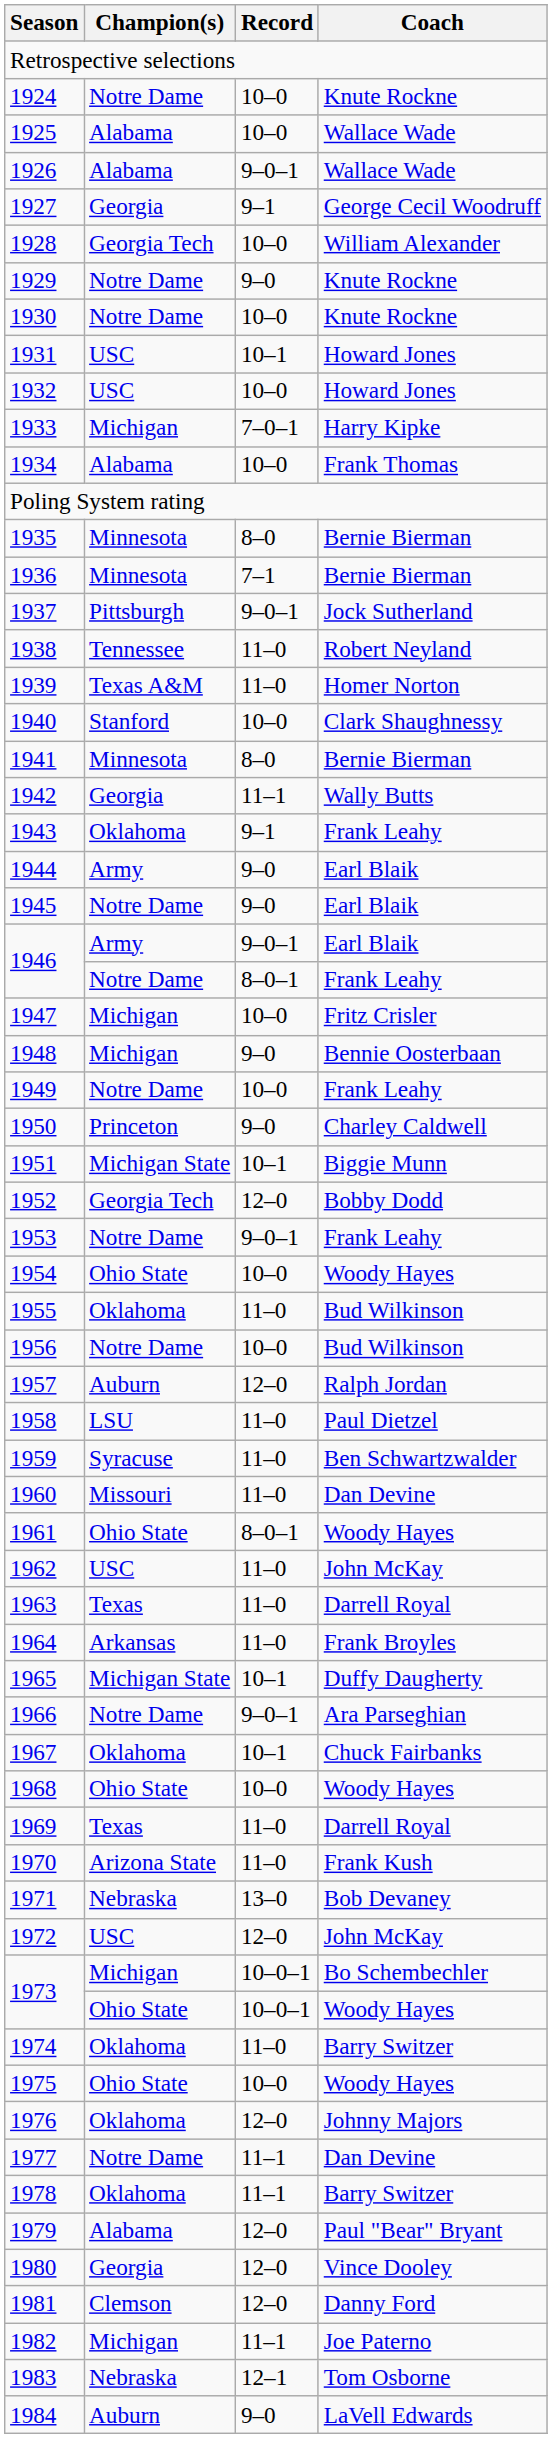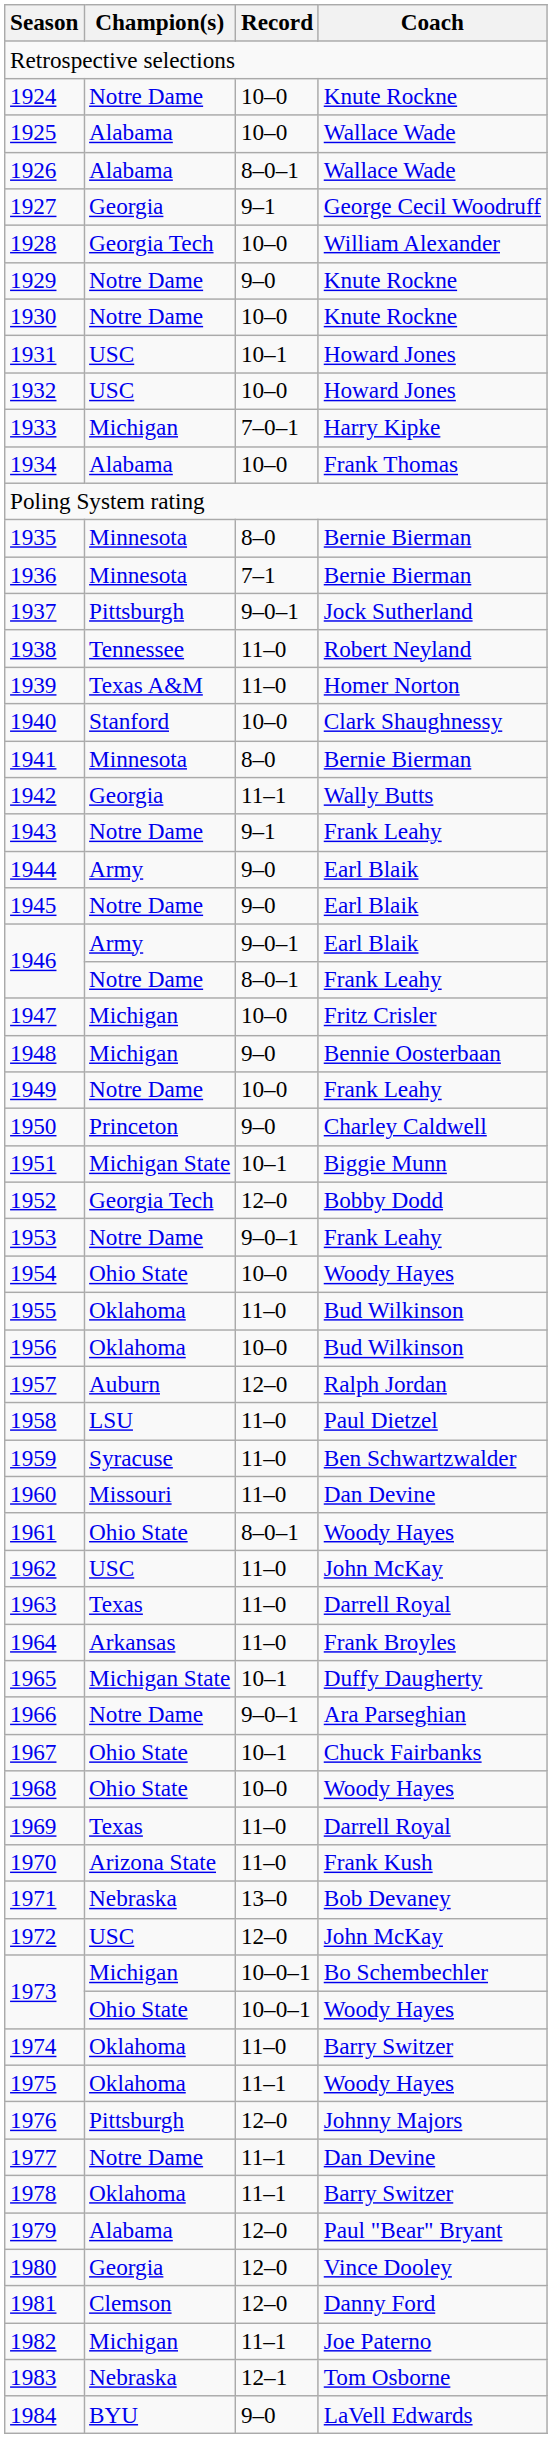 <table class="wikitable">
 <tr>
 <th>Season</th>
 <th>Champion(s)</th>
 <th>Record</th>
 <th>Coach</th>
 </tr>
 <tr>
 <td colspan=4 >Retrospective selections</td>
 </tr>
 <tr>
 <td><a href='#'>1924</a></td>
 <td><a href='#'>Notre Dame</a></td>
 <td>10–0</td>
 <td><a href='#'>Knute Rockne</a></td>
 </tr>
 <tr>
 <td><a href='#'>1925</a></td>
 <td><a href='#'>Alabama</a></td>
 <td>10–0</td>
 <td><a href='#'>Wallace Wade</a></td>
 </tr>
 <tr>
 <td><a href='#'>1926</a></td>
 <td><a href='#'>Alabama</a></td>
-<td>9–0–1</td>
+<td>8–0–1</td>
 <td><a href='#'>Wallace Wade</a></td>
 </tr>
 <tr>
 <td><a href='#'>1927</a></td>
 <td><a href='#'>Georgia</a></td>
 <td>9–1</td>
 <td><a href='#'>George Cecil Woodruff</a></td>
 </tr>
 <tr>
 <td><a href='#'>1928</a></td>
 <td><a href='#'>Georgia Tech</a></td>
 <td>10–0</td>
 <td><a href='#'>William Alexander</a></td>
 </tr>
 <tr>
 <td><a href='#'>1929</a></td>
 <td><a href='#'>Notre Dame</a></td>
 <td>9–0</td>
 <td><a href='#'>Knute Rockne</a></td>
 </tr>
 <tr>
 <td><a href='#'>1930</a></td>
 <td><a href='#'>Notre Dame</a></td>
 <td>10–0</td>
 <td><a href='#'>Knute Rockne</a></td>
 </tr>
 <tr>
 <td><a href='#'>1931</a></td>
 <td><a href='#'>USC</a></td>
 <td>10–1</td>
 <td><a href='#'>Howard Jones</a></td>
 </tr>
 <tr>
 <td><a href='#'>1932</a></td>
 <td><a href='#'>USC</a></td>
 <td>10–0</td>
 <td><a href='#'>Howard Jones</a></td>
 </tr>
 <tr>
 <td><a href='#'>1933</a></td>
 <td><a href='#'>Michigan</a></td>
 <td>7–0–1</td>
 <td><a href='#'>Harry Kipke</a></td>
 </tr>
 <tr>
 <td><a href='#'>1934</a></td>
 <td><a href='#'>Alabama</a></td>
 <td>10–0</td>
 <td><a href='#'>Frank Thomas</a></td>
 </tr>
 <tr>
 <td colspan=4 >Poling System rating</td>
 </tr>
 <tr>
 <td><a href='#'>1935</a></td>
 <td><a href='#'>Minnesota</a></td>
 <td>8–0</td>
 <td><a href='#'>Bernie Bierman</a></td>
 </tr>
 <tr>
 <td><a href='#'>1936</a></td>
 <td><a href='#'>Minnesota</a></td>
 <td>7–1</td>
 <td><a href='#'>Bernie Bierman</a></td>
 </tr>
 <tr>
 <td><a href='#'>1937</a></td>
 <td><a href='#'>Pittsburgh</a></td>
 <td>9–0–1</td>
 <td><a href='#'>Jock Sutherland</a></td>
 </tr>
 <tr>
 <td><a href='#'>1938</a></td>
 <td><a href='#'>Tennessee</a></td>
 <td>11–0</td>
 <td><a href='#'>Robert Neyland</a></td>
 </tr>
 <tr>
 <td><a href='#'>1939</a></td>
 <td><a href='#'>Texas A&M</a></td>
 <td>11–0</td>
 <td><a href='#'>Homer Norton</a></td>
 </tr>
 <tr>
 <td><a href='#'>1940</a></td>
 <td><a href='#'>Stanford</a></td>
 <td>10–0</td>
 <td><a href='#'>Clark Shaughnessy</a></td>
 </tr>
 <tr>
 <td><a href='#'>1941</a></td>
 <td><a href='#'>Minnesota</a></td>
 <td>8–0</td>
 <td><a href='#'>Bernie Bierman</a></td>
 </tr>
 <tr>
 <td><a href='#'>1942</a></td>
 <td><a href='#'>Georgia</a></td>
 <td>11–1</td>
 <td><a href='#'>Wally Butts</a></td>
 </tr>
 <tr>
 <td><a href='#'>1943</a></td>
-<td><a href='#'>Oklahoma</a></td>
+<td><a href='#'>Notre Dame</a></td>
 <td>9–1</td>
 <td><a href='#'>Frank Leahy</a></td>
 </tr>
 <tr>
 <td><a href='#'>1944</a></td>
 <td><a href='#'>Army</a></td>
 <td>9–0</td>
 <td><a href='#'>Earl Blaik</a></td>
 </tr>
 <tr>
 <td><a href='#'>1945</a></td>
 <td><a href='#'>Notre Dame</a></td>
 <td>9–0</td>
 <td><a href='#'>Earl Blaik</a></td>
 </tr>
 <tr>
 <td rowspan="2"><a href='#'>1946</a></td>
 <td><a href='#'>Army</a></td>
 <td>9–0–1</td>
 <td><a href='#'>Earl Blaik</a></td>
 </tr>
 <tr>
 <td><a href='#'>Notre Dame</a></td>
 <td>8–0–1</td>
 <td><a href='#'>Frank Leahy</a></td>
 </tr>
 <tr>
 <td><a href='#'>1947</a></td>
 <td><a href='#'>Michigan</a></td>
 <td>10–0</td>
 <td><a href='#'>Fritz Crisler</a></td>
 </tr>
 <tr>
 <td><a href='#'>1948</a></td>
 <td><a href='#'>Michigan</a></td>
 <td>9–0</td>
 <td><a href='#'>Bennie Oosterbaan</a></td>
 </tr>
 <tr>
 <td><a href='#'>1949</a></td>
 <td><a href='#'>Notre Dame</a></td>
 <td>10–0</td>
 <td><a href='#'>Frank Leahy</a></td>
 </tr>
 <tr>
 <td><a href='#'>1950</a></td>
 <td><a href='#'>Princeton</a></td>
 <td>9–0</td>
 <td><a href='#'>Charley Caldwell</a></td>
 </tr>
 <tr>
 <td><a href='#'>1951</a></td>
 <td><a href='#'>Michigan State</a></td>
 <td>10–1</td>
 <td><a href='#'>Biggie Munn</a></td>
 </tr>
 <tr>
 <td><a href='#'>1952</a></td>
 <td><a href='#'>Georgia Tech</a></td>
 <td>12–0</td>
 <td><a href='#'>Bobby Dodd</a></td>
 </tr>
 <tr>
 <td><a href='#'>1953</a></td>
 <td><a href='#'>Notre Dame</a></td>
 <td>9–0–1</td>
 <td><a href='#'>Frank Leahy</a></td>
 </tr>
 <tr>
 <td><a href='#'>1954</a></td>
 <td><a href='#'>Ohio State</a></td>
 <td>10–0</td>
 <td><a href='#'>Woody Hayes</a></td>
 </tr>
 <tr>
 <td><a href='#'>1955</a></td>
 <td><a href='#'>Oklahoma</a></td>
 <td>11–0</td>
 <td><a href='#'>Bud Wilkinson</a></td>
 </tr>
 <tr>
 <td><a href='#'>1956</a></td>
-<td><a href='#'>Notre Dame</a></td>
+<td><a href='#'>Oklahoma</a></td>
 <td>10–0</td>
 <td><a href='#'>Bud Wilkinson</a></td>
 </tr>
 <tr>
 <td><a href='#'>1957</a></td>
 <td><a href='#'>Auburn</a></td>
 <td>12–0</td>
 <td><a href='#'>Ralph Jordan</a></td>
 </tr>
 <tr>
 <td><a href='#'>1958</a></td>
 <td><a href='#'>LSU</a></td>
 <td>11–0</td>
 <td><a href='#'>Paul Dietzel</a></td>
 </tr>
 <tr>
 <td><a href='#'>1959</a></td>
 <td><a href='#'>Syracuse</a></td>
 <td>11–0</td>
 <td><a href='#'>Ben Schwartzwalder</a></td>
 </tr>
 <tr>
 <td><a href='#'>1960</a></td>
 <td><a href='#'>Missouri</a></td>
 <td>11–0</td>
 <td><a href='#'>Dan Devine</a></td>
 </tr>
 <tr>
 <td><a href='#'>1961</a></td>
 <td><a href='#'>Ohio State</a></td>
 <td>8–0–1</td>
 <td><a href='#'>Woody Hayes</a></td>
 </tr>
 <tr>
 <td><a href='#'>1962</a></td>
 <td><a href='#'>USC</a></td>
 <td>11–0</td>
 <td><a href='#'>John McKay</a></td>
 </tr>
 <tr>
 <td><a href='#'>1963</a></td>
 <td><a href='#'>Texas</a></td>
 <td>11–0</td>
 <td><a href='#'>Darrell Royal</a></td>
 </tr>
 <tr>
 <td><a href='#'>1964</a></td>
 <td><a href='#'>Arkansas</a></td>
 <td>11–0</td>
 <td><a href='#'>Frank Broyles</a></td>
 </tr>
 <tr>
 <td><a href='#'>1965</a></td>
 <td><a href='#'>Michigan State</a></td>
 <td>10–1</td>
 <td><a href='#'>Duffy Daugherty</a></td>
 </tr>
 <tr>
 <td><a href='#'>1966</a></td>
 <td><a href='#'>Notre Dame</a></td>
 <td>9–0–1</td>
 <td><a href='#'>Ara Parseghian</a></td>
 </tr>
 <tr>
 <td><a href='#'>1967</a></td>
-<td><a href='#'>Oklahoma</a></td>
+<td><a href='#'>Ohio State</a></td>
 <td>10–1</td>
 <td><a href='#'>Chuck Fairbanks</a></td>
 </tr>
 <tr>
 <td><a href='#'>1968</a></td>
 <td><a href='#'>Ohio State</a></td>
 <td>10–0</td>
 <td><a href='#'>Woody Hayes</a></td>
 </tr>
 <tr>
 <td><a href='#'>1969</a></td>
 <td><a href='#'>Texas</a></td>
 <td>11–0</td>
 <td><a href='#'>Darrell Royal</a></td>
 </tr>
 <tr>
 <td><a href='#'>1970</a></td>
 <td><a href='#'>Arizona State</a></td>
 <td>11–0</td>
 <td><a href='#'>Frank Kush</a></td>
 </tr>
 <tr>
 <td><a href='#'>1971</a></td>
 <td><a href='#'>Nebraska</a></td>
 <td>13–0</td>
 <td><a href='#'>Bob Devaney</a></td>
 </tr>
 <tr>
 <td><a href='#'>1972</a></td>
 <td><a href='#'>USC</a></td>
 <td>12–0</td>
 <td><a href='#'>John McKay</a></td>
 </tr>
 <tr>
 <td rowspan="2"><a href='#'>1973</a></td>
 <td><a href='#'>Michigan</a></td>
 <td>10–0–1</td>
 <td><a href='#'>Bo Schembechler</a></td>
 </tr>
 <tr>
 <td><a href='#'>Ohio State</a></td>
 <td>10–0–1</td>
 <td><a href='#'>Woody Hayes</a></td>
 </tr>
 <tr>
 <td><a href='#'>1974</a></td>
 <td><a href='#'>Oklahoma</a></td>
 <td>11–0</td>
 <td><a href='#'>Barry Switzer</a></td>
 </tr>
 <tr>
 <td><a href='#'>1975</a></td>
-<td><a href='#'>Ohio State</a></td>
-<td>10–0</td>
+<td><a href='#'>Oklahoma</a></td>
+<td>11–1</td>
 <td><a href='#'>Woody Hayes</a></td>
 </tr>
 <tr>
 <td><a href='#'>1976</a></td>
-<td><a href='#'>Oklahoma</a></td>
+<td><a href='#'>Pittsburgh</a></td>
 <td>12–0</td>
 <td><a href='#'>Johnny Majors</a></td>
 </tr>
 <tr>
 <td><a href='#'>1977</a></td>
 <td><a href='#'>Notre Dame</a></td>
 <td>11–1</td>
 <td><a href='#'>Dan Devine</a></td>
 </tr>
 <tr>
 <td><a href='#'>1978</a></td>
 <td><a href='#'>Oklahoma</a></td>
 <td>11–1</td>
 <td><a href='#'>Barry Switzer</a></td>
 </tr>
 <tr>
 <td><a href='#'>1979</a></td>
 <td><a href='#'>Alabama</a></td>
 <td>12–0</td>
 <td><a href='#'>Paul "Bear" Bryant</a></td>
 </tr>
 <tr>
 <td><a href='#'>1980</a></td>
 <td><a href='#'>Georgia</a></td>
 <td>12–0</td>
 <td><a href='#'>Vince Dooley</a></td>
 </tr>
 <tr>
 <td><a href='#'>1981</a></td>
 <td><a href='#'>Clemson</a></td>
 <td>12–0</td>
 <td><a href='#'>Danny Ford</a></td>
 </tr>
 <tr>
 <td><a href='#'>1982</a></td>
 <td><a href='#'>Michigan</a></td>
 <td>11–1</td>
 <td><a href='#'>Joe Paterno</a></td>
 </tr>
 <tr>
 <td><a href='#'>1983</a></td>
 <td><a href='#'>Nebraska</a></td>
 <td>12–1</td>
 <td><a href='#'>Tom Osborne</a></td>
 </tr>
 <tr>
 <td><a href='#'>1984</a></td>
-<td><a href='#'>Auburn</a></td>
+<td><a href='#'>BYU</a></td>
 <td>9–0</td>
 <td><a href='#'>LaVell Edwards</a></td>
 </tr>
 <tr>
 </tr>
 </table>
